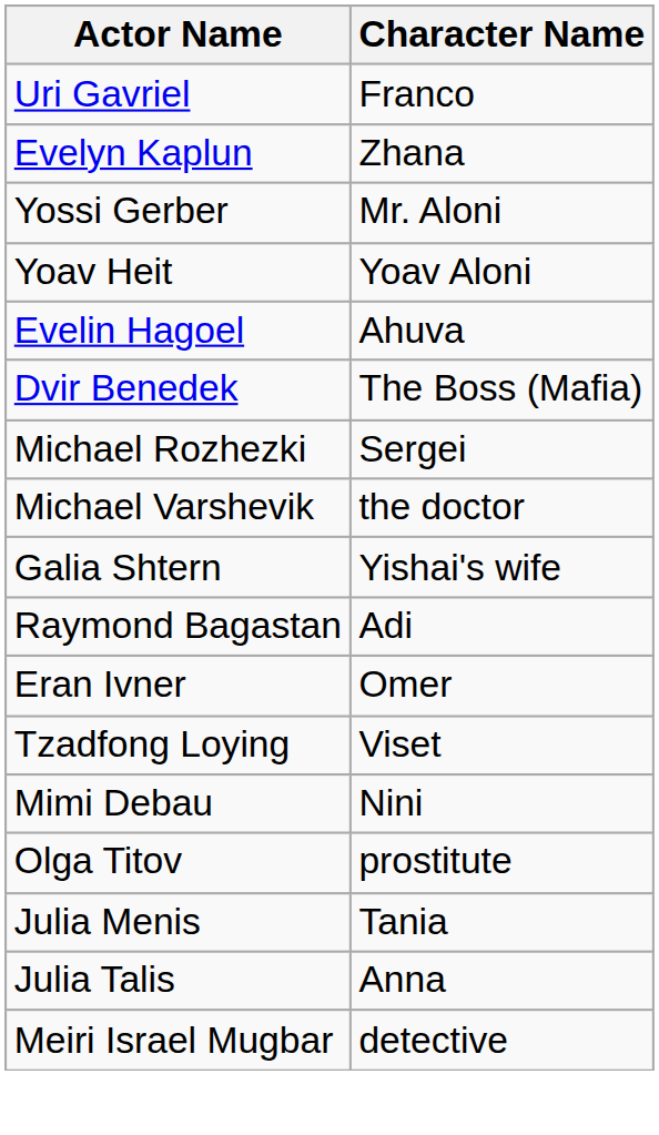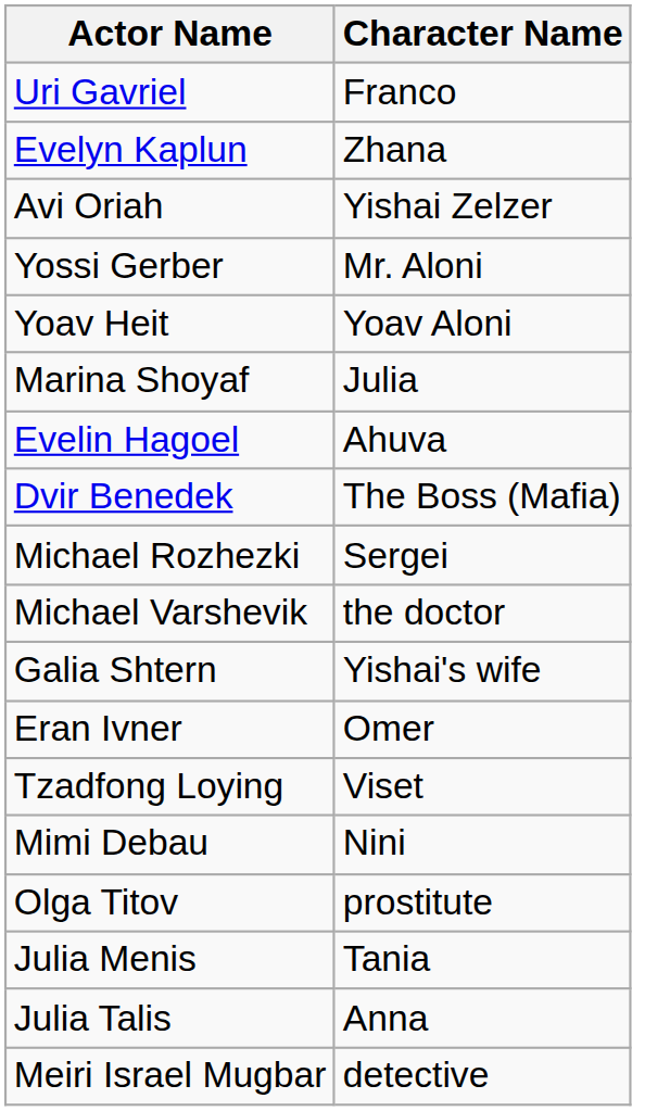 <table class="wikitable">
 <tr>
 <th>Actor Name</th>
 <th>Character Name</th>
 </tr>
 <tr>
 <td><a href='#'>Uri Gavriel</a></td>
 <td>Franco</td>
 </tr>
 <tr>
 <td><a href='#'>Evelyn Kaplun</a></td>
 <td>Zhana</td>
 </tr>
 <tr>
+<td>Avi Oriah</td>
+<td>Yishai Zelzer</td>
+</tr>
+<tr>
 <td>Yossi Gerber</td>
 <td>Mr. Aloni</td>
 </tr>
 <tr>
 <td>Yoav Heit</td>
 <td>Yoav Aloni</td>
+</tr>
+<tr>
+<td>Marina Shoyaf</td>
+<td>Julia</td>
 </tr>
 <tr>
 <td><a href='#'>Evelin Hagoel</a></td>
 <td>Ahuva</td>
 </tr>
 <tr>
 <td><a href='#'>Dvir Benedek</a></td>
 <td>The Boss (Mafia)</td>
 </tr>
 <tr>
 <td>Michael Rozhezki</td>
 <td>Sergei</td>
 </tr>
 <tr>
 <td>Michael Varshevik</td>
 <td>the doctor</td>
 </tr>
 <tr>
 <td>Galia Shtern</td>
 <td>Yishai's wife</td>
-</tr>
-<tr>
-<td>Raymond Bagastan</td>
-<td>Adi</td>
 </tr>
 <tr>
 <td>Eran Ivner</td>
 <td>Omer</td>
 </tr>
 <tr>
 <td>Tzadfong Loying</td>
 <td>Viset</td>
 </tr>
 <tr>
 <td>Mimi Debau</td>
 <td>Nini</td>
 </tr>
 <tr>
 <td>Olga Titov</td>
 <td>prostitute</td>
 </tr>
 <tr>
 <td>Julia Menis</td>
 <td>Tania</td>
 </tr>
 <tr>
 <td>Julia Talis</td>
 <td>Anna</td>
 </tr>
 <tr>
 <td>Meiri Israel Mugbar</td>
 <td>detective</td>
 </tr>
 </table>
